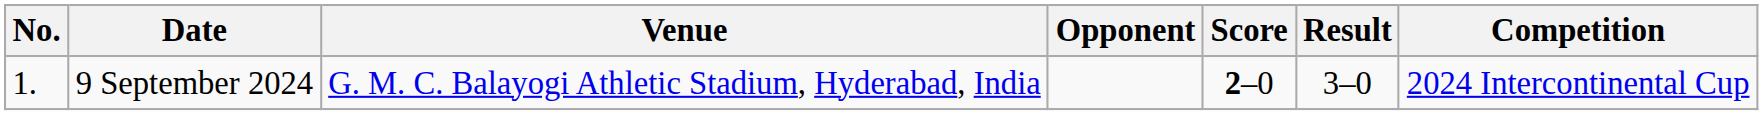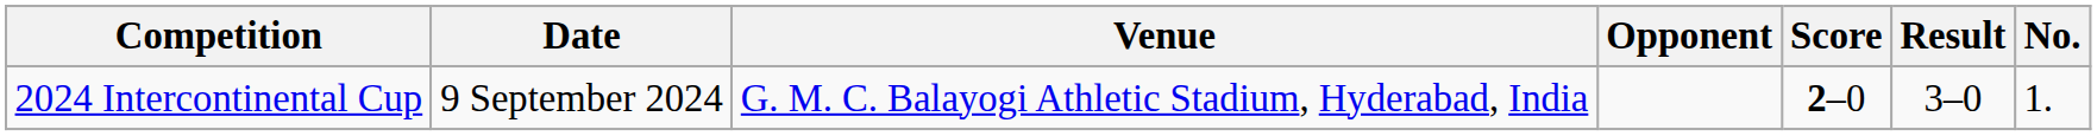 <table class="wikitable">
 <tr>
-<th>No.</th>
+<th>Competition</th>
 <th>Date</th>
 <th>Venue</th>
 <th>Opponent</th>
 <th>Score</th>
 <th>Result</th>
-<th>Competition</th>
+<th>No.</th>
 </tr>
 <tr>
-<td>1.</td>
+<td><a href='#'>2024 Intercontinental Cup</a></td>
 <td>9 September 2024</td>
 <td><a href='#'>G. M. C. Balayogi Athletic Stadium</a>, <a href='#'>Hyderabad</a>, <a href='#'>India</a></td>
 <td></td>
 <td align=center><strong>2</strong>–0</td>
 <td align=center>3–0</td>
-<td><a href='#'>2024 Intercontinental Cup</a></td>
+<td>1.</td>
 </tr>
 </table>
